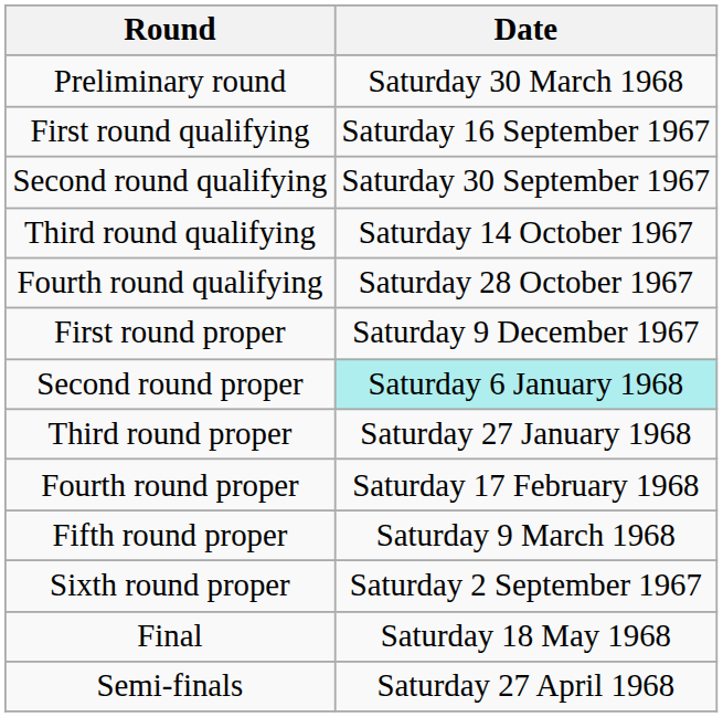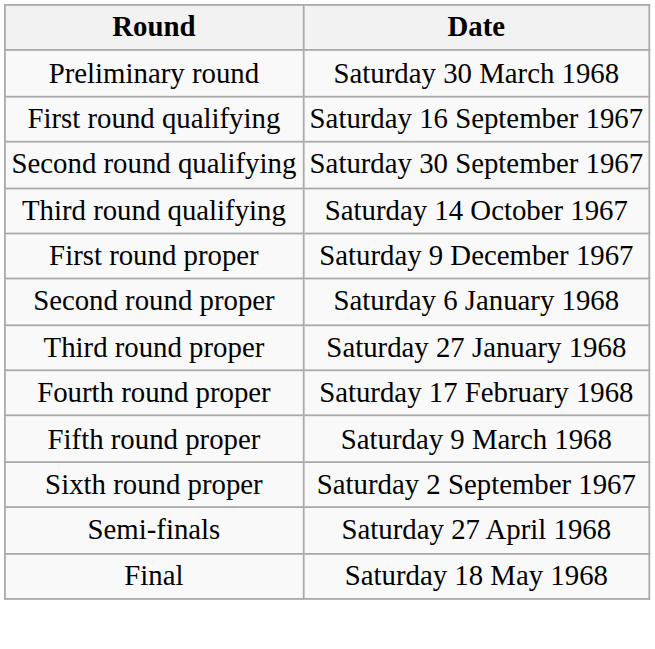 <table class="wikitable" style="text-align: center">
 <tr>
 <th>Round</th>
 <th>Date</th>
 </tr>
 <tr>
 <td>Preliminary round</td>
 <td>Saturday 30 March 1968</td>
 </tr>
 <tr>
 <td>First round qualifying</td>
 <td>Saturday 16 September 1967</td>
 </tr>
 <tr>
 <td>Second round qualifying</td>
 <td>Saturday 30 September 1967</td>
 </tr>
 <tr>
 <td>Third round qualifying</td>
 <td>Saturday 14 October 1967</td>
 </tr>
 <tr>
-<td>Fourth round qualifying</td>
-<td>Saturday 28 October 1967</td>
-</tr>
-<tr>
 <td>First round proper</td>
 <td>Saturday 9 December 1967</td>
 </tr>
 <tr>
 <td>Second round proper</td>
-<td style="background: paleturquoise;">Saturday 6 January 1968</td>
+<td>Saturday 6 January 1968</td>
 </tr>
 <tr>
 <td>Third round proper</td>
 <td>Saturday 27 January 1968</td>
 </tr>
 <tr>
 <td>Fourth round proper</td>
 <td>Saturday 17 February 1968</td>
 </tr>
 <tr>
 <td>Fifth round proper</td>
 <td>Saturday 9 March 1968</td>
 </tr>
 <tr>
 <td>Sixth round proper</td>
 <td>Saturday 2 September 1967</td>
 </tr>
 <tr>
+<td>Semi-finals</td>
+<td>Saturday 27 April 1968</td>
+</tr>
+<tr>
 <td>Final</td>
 <td>Saturday 18 May 1968</td>
 </tr>
-<tr>
-<td>Semi-finals</td>
-<td>Saturday 27 April 1968</td>
-</tr>
 </table>
